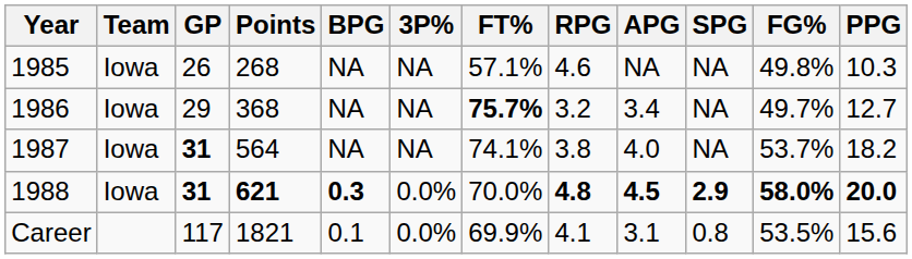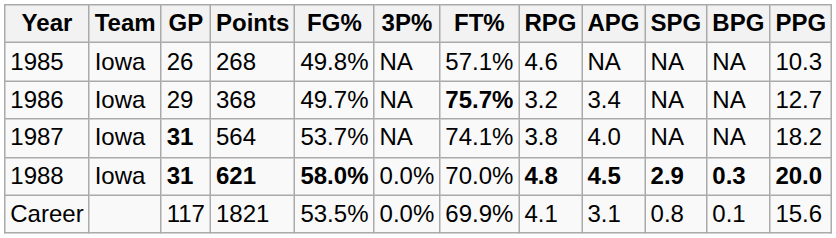 <table class="wikitable">
 <tr>
 <th>Year</th>
 <th>Team</th>
 <th>GP</th>
 <th>Points</th>
-<th>BPG</th>
+<th>FG%</th>
 <th>3P%</th>
 <th>FT%</th>
 <th>RPG</th>
 <th>APG</th>
 <th>SPG</th>
-<th>FG%</th>
+<th>BPG</th>
 <th>PPG</th>
 </tr>
 <tr>
 <td>1985</td>
 <td>Iowa</td>
 <td>26</td>
 <td>268</td>
-<td>NA</td>
+<td>49.8%</td>
 <td>NA</td>
 <td>57.1%</td>
 <td>4.6</td>
 <td>NA</td>
 <td>NA</td>
-<td>49.8%</td>
+<td>NA</td>
 <td>10.3</td>
 </tr>
 <tr>
 <td>1986</td>
 <td>Iowa</td>
 <td>29</td>
 <td>368</td>
-<td>NA</td>
+<td>49.7%</td>
 <td>NA</td>
 <td><strong>75.7%</strong></td>
 <td>3.2</td>
 <td>3.4</td>
 <td>NA</td>
-<td>49.7%</td>
+<td>NA</td>
 <td>12.7</td>
 </tr>
 <tr>
 <td>1987</td>
 <td>Iowa</td>
 <td><strong>31</strong></td>
 <td>564</td>
-<td>NA</td>
+<td>53.7%</td>
 <td>NA</td>
 <td>74.1%</td>
 <td>3.8</td>
 <td>4.0</td>
 <td>NA</td>
-<td>53.7%</td>
+<td>NA</td>
 <td>18.2</td>
 </tr>
 <tr>
 <td>1988</td>
 <td>Iowa</td>
 <td><strong>31</strong></td>
 <td><strong>621</strong></td>
-<td><strong>0.3</strong></td>
+<td><strong>58.0%</strong></td>
 <td>0.0%</td>
 <td>70.0%</td>
 <td><strong>4.8</strong></td>
 <td><strong>4.5</strong></td>
 <td><strong>2.9</strong></td>
-<td><strong>58.0%</strong></td>
+<td><strong>0.3</strong></td>
 <td><strong>20.0</strong></td>
 </tr>
 <tr>
 <td>Career</td>
 <td></td>
 <td>117</td>
 <td>1821</td>
-<td>0.1</td>
+<td>53.5%</td>
 <td>0.0%</td>
 <td>69.9%</td>
 <td>4.1</td>
 <td>3.1</td>
 <td>0.8</td>
-<td>53.5%</td>
+<td>0.1</td>
 <td>15.6</td>
 </tr>
 </table>
